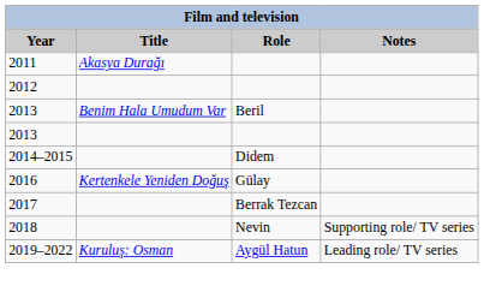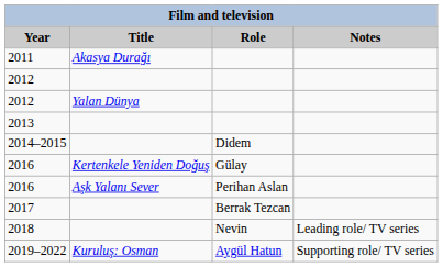 <table class="wikitable" style="font-size:90%">
 <tr>
 <th colspan="4" style="background:LightSteelBlue">Film and television</th>
 </tr>
 <tr>
 <th style="background:#CCCCCC">Year</th>
 <th style="background:#CCCCCC">Title</th>
 <th style="background:#CCCCCC">Role</th>
 <th style="background:#CCCCCC">Notes</th>
 </tr>
 <tr>
 <td>2011</td>
 <td><em><a href='#'>Akasya Durağı</a></em></td>
 <td></td>
 <td></td>
 </tr>
 <tr>
 <td>2012</td>
 <td><em></em></td>
 <td></td>
 <td></td>
 </tr>
 <tr>
-<td>2013</td>
-<td><em><a href='#'>Benim Hala Umudum Var</a></em></td>
-<td>Beril</td>
+<td>2012</td>
+<td><em><a href='#'>Yalan Dünya</a></em></td>
+<td></td>
 <td></td>
 </tr>
 <tr>
 <td>2013</td>
 <td><em></em></td>
 <td></td>
 <td></td>
 </tr>
 <tr>
 <td>2014–2015</td>
 <td><em></em></td>
 <td>Didem</td>
 <td></td>
 </tr>
 <tr>
 <td>2016</td>
 <td><em><a href='#'>Kertenkele Yeniden Doğuş</a></em></td>
 <td>Gülay</td>
 <td></td>
 </tr>
 <tr>
+<td>2016</td>
+<td><em><a href='#'>Aşk Yalanı Sever</a></em></td>
+<td>Perihan Aslan</td>
+<td></td>
+</tr>
+<tr>
 <td>2017</td>
 <td><em></em></td>
 <td>Berrak Tezcan</td>
 <td></td>
 </tr>
 <tr>
 <td>2018</td>
 <td><em></em></td>
 <td>Nevin</td>
-<td>Supporting role/ TV series</td>
+<td>Leading role/ TV series</td>
 </tr>
 <tr>
 <td>2019–2022</td>
 <td><em><a href='#'>Kuruluş: Osman</a></em></td>
 <td><a href='#'>Aygül Hatun</a></td>
-<td>Leading role/ TV series</td>
+<td>Supporting role/ TV series</td>
 </tr>
 </table>
